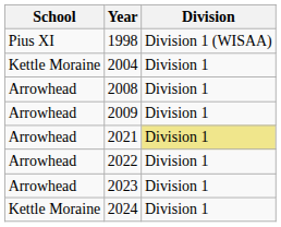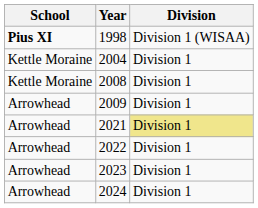 <table class="wikitable">
 <tr>
 <th>School</th>
 <th>Year</th>
 <th>Division</th>
 </tr>
 <tr>
-<td>Pius XI</td>
+<td><strong>Pius XI</strong></td>
 <td>1998</td>
 <td>Division 1 (WISAA)</td>
 </tr>
 <tr>
 <td>Kettle Moraine</td>
 <td>2004</td>
 <td>Division 1</td>
 </tr>
 <tr>
-<td>Arrowhead</td>
+<td>Kettle Moraine</td>
 <td>2008</td>
 <td>Division 1</td>
 </tr>
 <tr>
 <td>Arrowhead</td>
 <td>2009</td>
 <td>Division 1</td>
 </tr>
 <tr>
 <td>Arrowhead</td>
 <td>2021</td>
 <td style="background: khaki;">Division 1</td>
 </tr>
 <tr>
 <td>Arrowhead</td>
 <td>2022</td>
 <td>Division 1</td>
 </tr>
 <tr>
 <td>Arrowhead</td>
 <td>2023</td>
 <td>Division 1</td>
 </tr>
 <tr>
-<td>Kettle Moraine</td>
+<td>Arrowhead</td>
 <td>2024</td>
 <td>Division 1</td>
 </tr>
 </table>
